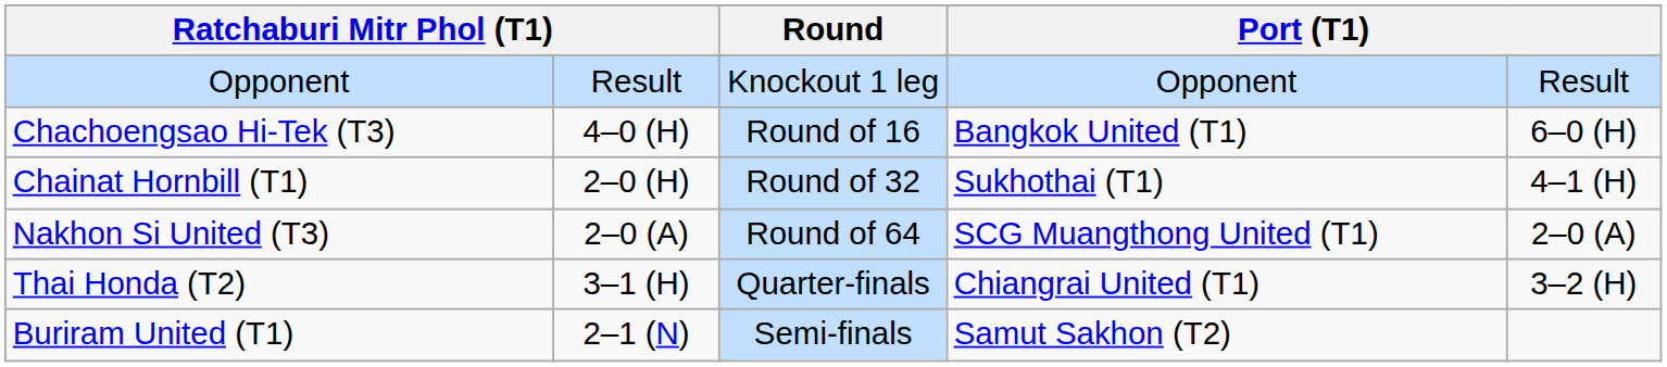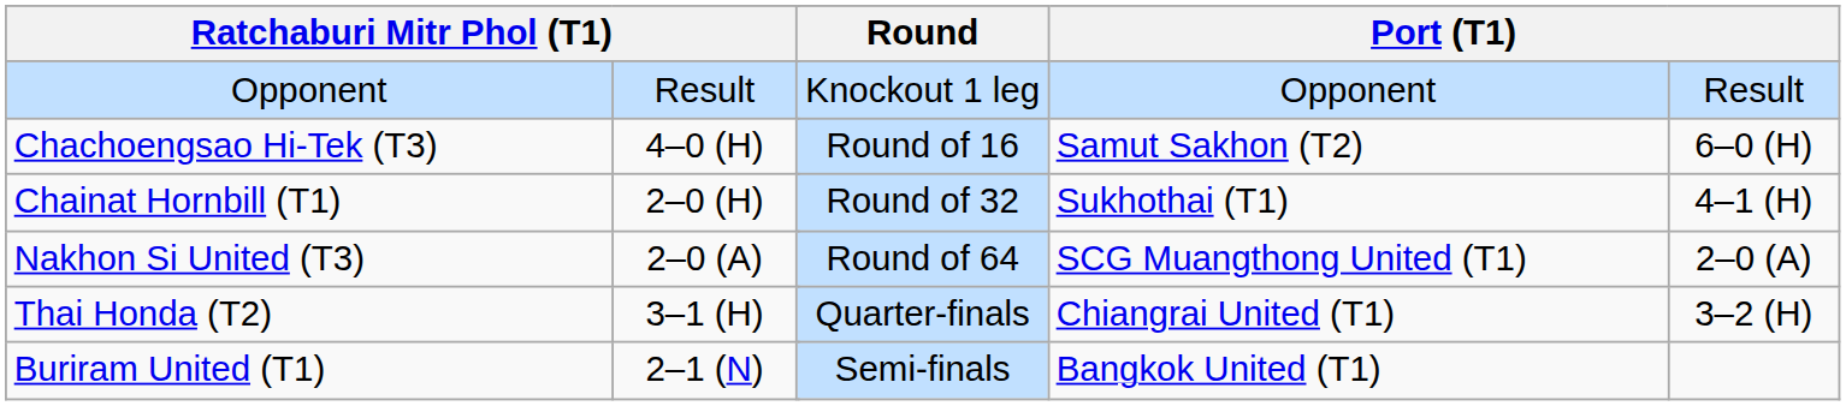 <table class="wikitable" style="text-align:center">
 <tr>
 <th colspan=4 width="350"><a href='#'>Ratchaburi Mitr Phol</a> (T1)</th>
 <th>Round</th>
 <th colspan=4 width="350"><a href='#'>Port</a> (T1)</th>
 </tr>
 <tr style="background:#C1E0FF">
 <td>Opponent</td>
 <td colspan=3>Result</td>
 <td>Knockout 1 leg</td>
 <td>Opponent</td>
 <td colspan=3>Result</td>
 </tr>
 <tr>
 <td align=left><a href='#'>Chachoengsao Hi-Tek</a> (T3)</td>
 <td colspan=3>4–0 (H)</td>
 <td style="background:#C1E0FF">Round of 16</td>
-<td align=left><a href='#'>Bangkok United</a> (T1)</td>
+<td align=left><a href='#'>Samut Sakhon</a> (T2)</td>
 <td colspan=3>6–0 (H)</td>
 </tr>
 <tr>
 <td align=left><a href='#'>Chainat Hornbill</a> (T1)</td>
 <td colspan=3>2–0 (H)</td>
 <td style="background:#C1E0FF">Round of 32</td>
 <td align=left><a href='#'>Sukhothai</a> (T1)</td>
 <td colspan=3>4–1 (H)</td>
 </tr>
 <tr>
 <td align=left><a href='#'>Nakhon Si United</a> (T3)</td>
 <td colspan=3>2–0 (A)</td>
 <td style="background:#C1E0FF">Round of 64</td>
 <td align=left><a href='#'>SCG Muangthong United</a> (T1)</td>
 <td colspan=3>2–0 (A)</td>
 </tr>
 <tr>
 <td align=left><a href='#'>Thai Honda</a> (T2)</td>
 <td colspan=3>3–1 (H)</td>
 <td style="background:#C1E0FF">Quarter-finals</td>
 <td align=left><a href='#'>Chiangrai United</a> (T1)</td>
 <td colspan=3>3–2 (H)</td>
 </tr>
 <tr>
 <td align=left><a href='#'>Buriram United</a> (T1)</td>
 <td colspan=3>2–1 (<a href='#'>N</a>)</td>
 <td style="background:#C1E0FF">Semi-finals</td>
-<td align=left><a href='#'>Samut Sakhon</a> (T2)</td>
+<td align=left><a href='#'>Bangkok United</a> (T1)</td>
 <td colspan=3></td>
 </tr>
 </table>
